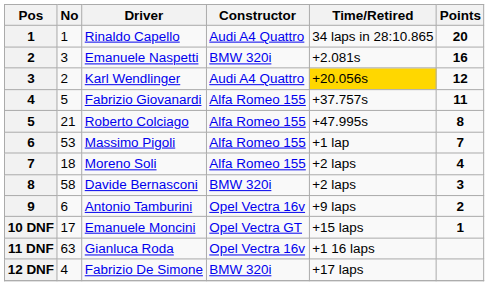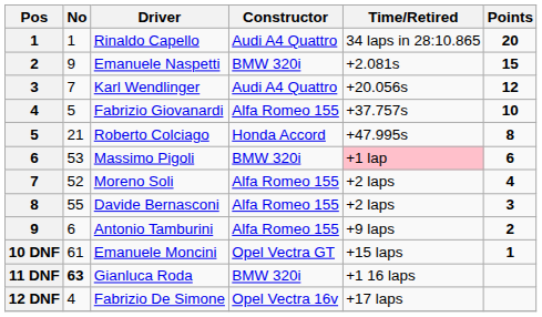 <table class="wikitable" style="font-size: 85%;">
 <tr>
 <th>Pos</th>
 <th>No</th>
 <th>Driver</th>
 <th>Constructor</th>
 <th>Time/Retired</th>
 <th>Points</th>
 </tr>
 <tr>
 <th>1</th>
 <td>1</td>
 <td> <a href='#'>Rinaldo Capello</a></td>
 <td><a href='#'>Audi A4 Quattro</a></td>
 <td>34 laps in 28:10.865</td>
 <td align=center><strong>20</strong></td>
 </tr>
 <tr>
 <th>2</th>
-<td>3</td>
+<td>9</td>
 <td> <a href='#'>Emanuele Naspetti</a></td>
 <td><a href='#'>BMW 320i</a></td>
 <td>+2.081s</td>
-<td align=center><strong>16</strong></td>
+<td align=center><strong>15</strong></td>
 </tr>
 <tr>
 <th>3</th>
-<td>2</td>
+<td>7</td>
 <td> <a href='#'>Karl Wendlinger</a></td>
 <td><a href='#'>Audi A4 Quattro</a></td>
-<td style="background: gold;">+20.056s</td>
+<td>+20.056s</td>
 <td align=center><strong>12</strong></td>
 </tr>
 <tr>
 <th>4</th>
 <td>5</td>
 <td> <a href='#'>Fabrizio Giovanardi</a></td>
 <td><a href='#'>Alfa Romeo 155</a></td>
 <td>+37.757s</td>
-<td align=center><strong>11</strong></td>
+<td align=center><strong>10</strong></td>
 </tr>
 <tr>
 <th>5</th>
 <td>21</td>
 <td> <a href='#'>Roberto Colciago</a></td>
-<td><a href='#'>Alfa Romeo 155</a></td>
+<td><a href='#'>Honda Accord</a></td>
 <td>+47.995s</td>
 <td align=center><strong>8</strong></td>
 </tr>
 <tr>
 <th>6</th>
 <td>53</td>
 <td> <a href='#'>Massimo Pigoli</a></td>
-<td><a href='#'>Alfa Romeo 155</a></td>
-<td>+1 lap</td>
-<td align=center><strong>7</strong></td>
+<td><a href='#'>BMW 320i</a></td>
+<td style="background: pink;">+1 lap</td>
+<td align=center><strong>6</strong></td>
 </tr>
 <tr>
 <th>7</th>
-<td>18</td>
+<td>52</td>
 <td> <a href='#'>Moreno Soli</a></td>
 <td><a href='#'>Alfa Romeo 155</a></td>
 <td>+2 laps</td>
 <td align=center><strong>4</strong></td>
 </tr>
 <tr>
 <th>8</th>
-<td>58</td>
+<td>55</td>
 <td> <a href='#'>Davide Bernasconi</a></td>
-<td><a href='#'>BMW 320i</a></td>
+<td><a href='#'>Alfa Romeo 155</a></td>
 <td>+2 laps</td>
 <td align=center><strong>3</strong></td>
 </tr>
 <tr>
 <th>9</th>
 <td>6</td>
 <td> <a href='#'>Antonio Tamburini</a></td>
-<td><a href='#'> Opel Vectra 16v</a></td>
+<td><a href='#'>Alfa Romeo 155</a></td>
 <td>+9 laps</td>
 <td align=center><strong>2</strong></td>
 </tr>
 <tr>
 <th>10 DNF</th>
-<td>17</td>
+<td>61</td>
 <td> <a href='#'>Emanuele Moncini</a></td>
 <td><a href='#'> Opel Vectra GT</a></td>
 <td>+15 laps</td>
 <td align=center><strong>1</strong></td>
 </tr>
 <tr>
 <th>11 DNF</th>
-<td>63</td>
+<td><strong>63</strong></td>
 <td> <a href='#'>Gianluca Roda</a></td>
-<td><a href='#'> Opel Vectra 16v</a></td>
+<td><a href='#'>BMW 320i</a></td>
 <td>+1 16 laps</td>
 <td></td>
 </tr>
 <tr>
 <th>12 DNF</th>
 <td>4</td>
 <td> <a href='#'>Fabrizio De Simone</a></td>
-<td><a href='#'>BMW 320i</a></td>
+<td><a href='#'> Opel Vectra 16v</a></td>
 <td>+17 laps</td>
 <td></td>
 </tr>
 <tr>
 </tr>
 </table>
